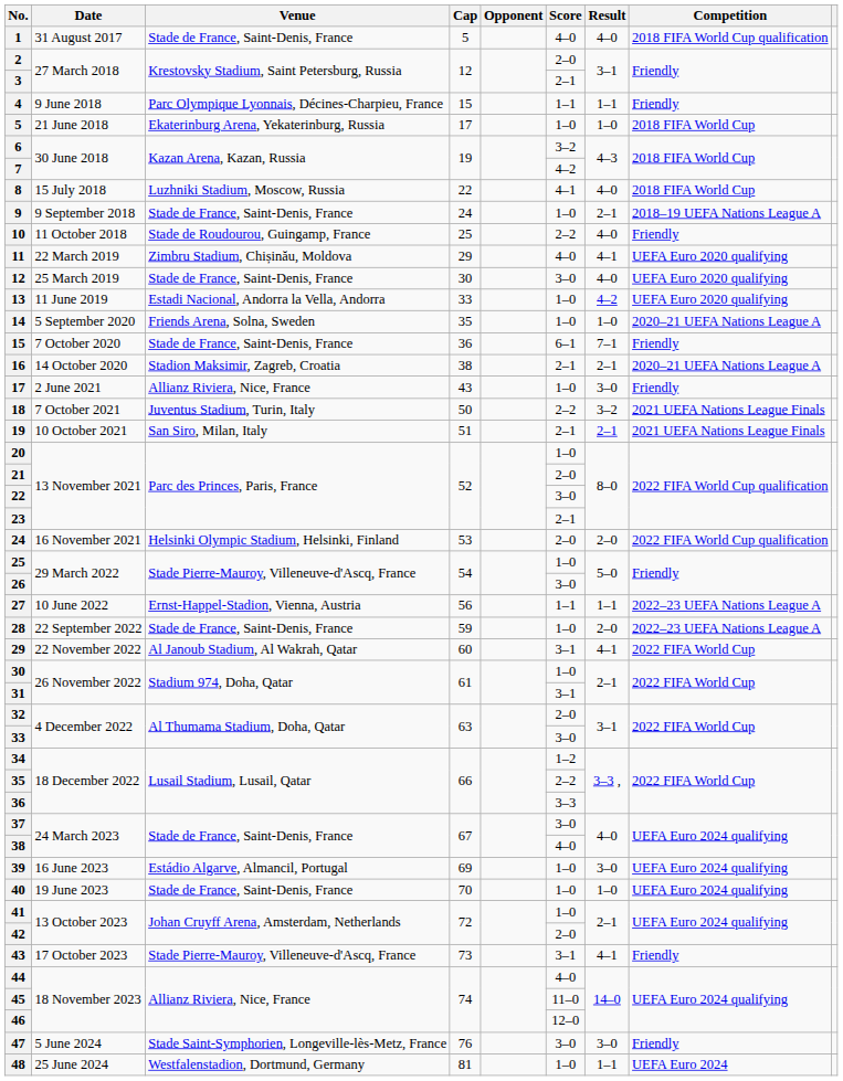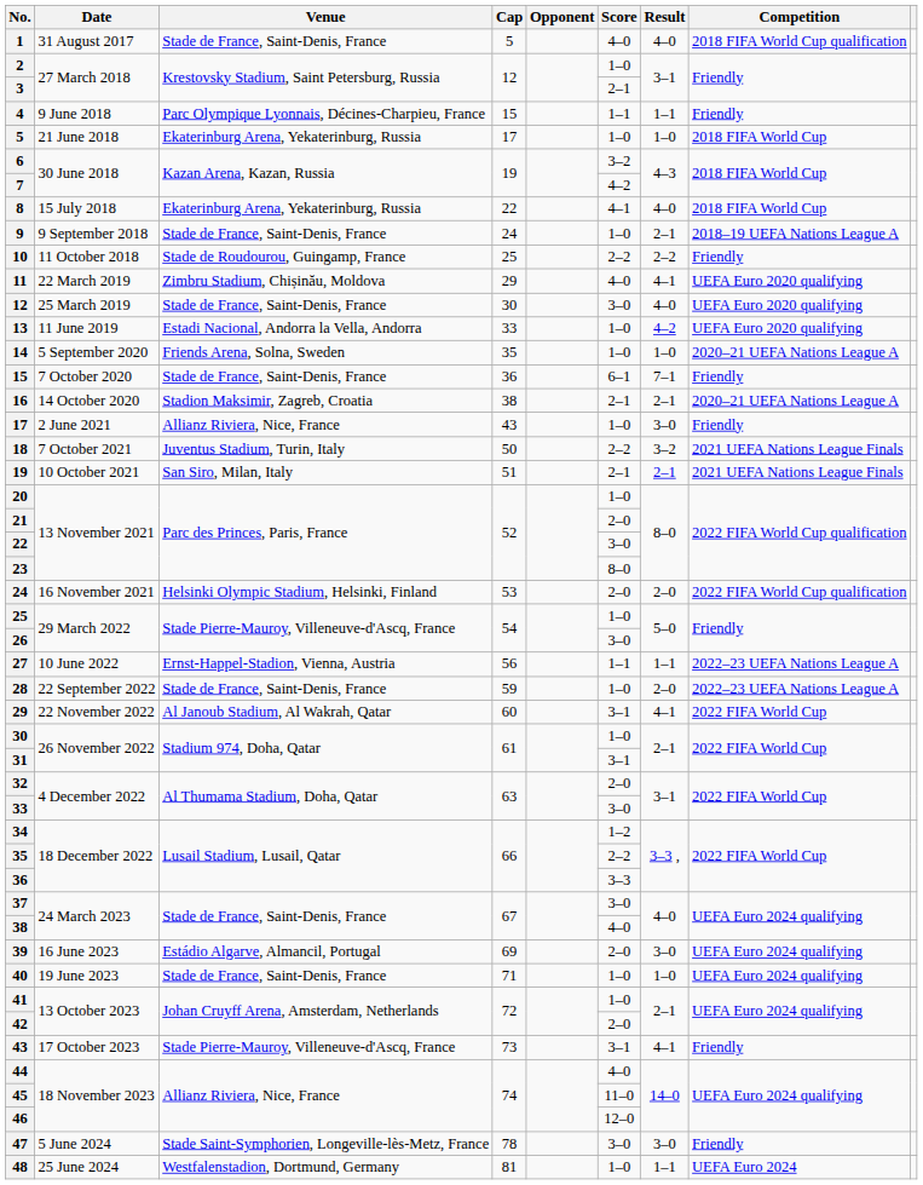 <table class="wikitable sortable">
 <tr>
 <th scope="col">No.</th>
 <th scope="col">Date</th>
 <th scope="col">Venue</th>
 <th scope="col">Cap</th>
 <th scope="col">Opponent</th>
 <th scope="col">Score</th>
 <th scope="col">Result</th>
 <th scope="col">Competition</th>
 <th scope="col" class="unsortable"></th>
 </tr>
 <tr>
 <th scope="row" style="text-align: center;">1</th>
 <td>31 August 2017</td>
 <td><a href='#'>Stade de France</a>, Saint-Denis, France</td>
 <td style="text-align: center;">5</td>
 <td></td>
 <td style="text-align: center;">4–0</td>
 <td style="text-align: center;">4–0</td>
 <td><a href='#'>2018 FIFA World Cup qualification</a></td>
 <td style="text-align: center;"></td>
 </tr>
 <tr>
 <th scope="row" style="text-align: center;">2</th>
 <td rowspan="2">27 March 2018</td>
 <td rowspan="2"><a href='#'>Krestovsky Stadium</a>, Saint Petersburg, Russia</td>
 <td rowspan="2" style="text-align: center;">12</td>
 <td rowspan="2"></td>
-<td style="text-align: center;">2–0</td>
+<td style="text-align: center;">1–0</td>
 <td rowspan="2" style="text-align: center;">3–1</td>
 <td rowspan="2"><a href='#'>Friendly</a></td>
 <td rowspan="2" style="text-align: center;"></td>
 </tr>
 <tr>
 <th scope="row" style="text-align: center;">3</th>
 <td style="text-align: center;">2–1</td>
 </tr>
 <tr>
 <th scope="row" style="text-align: center;">4</th>
 <td>9 June 2018</td>
 <td><a href='#'>Parc Olympique Lyonnais</a>, Décines-Charpieu, France</td>
 <td style="text-align: center;">15</td>
 <td></td>
 <td style="text-align: center;">1–1</td>
 <td style="text-align: center;">1–1</td>
 <td><a href='#'>Friendly</a></td>
 <td style="text-align: center;"></td>
 </tr>
 <tr>
 <th scope="row" style="text-align: center;">5</th>
 <td>21 June 2018</td>
 <td><a href='#'>Ekaterinburg Arena</a>, Yekaterinburg, Russia</td>
 <td style="text-align: center;">17</td>
 <td></td>
 <td style="text-align: center;">1–0</td>
 <td style="text-align: center;">1–0</td>
 <td><a href='#'>2018 FIFA World Cup</a></td>
 <td style="text-align: center;"></td>
 </tr>
 <tr>
 <th scope="row" style="text-align: center;">6</th>
 <td rowspan="2">30 June 2018</td>
 <td rowspan="2"><a href='#'>Kazan Arena</a>, Kazan, Russia</td>
 <td rowspan="2" style="text-align: center;">19</td>
 <td rowspan="2"></td>
 <td style="text-align: center;">3–2</td>
 <td rowspan="2" style="text-align: center;">4–3</td>
 <td rowspan="2"><a href='#'>2018 FIFA World Cup</a></td>
 <td rowspan="2" style="text-align: center;"></td>
 </tr>
 <tr>
 <th scope="row" style="text-align: center;">7</th>
 <td style="text-align: center;">4–2</td>
 </tr>
 <tr>
 <th scope="row" style="text-align: center;">8</th>
 <td>15 July 2018</td>
-<td><a href='#'>Luzhniki Stadium</a>, Moscow, Russia</td>
+<td><a href='#'>Ekaterinburg Arena</a>, Yekaterinburg, Russia</td>
 <td style="text-align: center;">22</td>
 <td></td>
 <td style="text-align: center;">4–1</td>
 <td style="text-align: center;">4–0</td>
 <td><a href='#'>2018 FIFA World Cup</a></td>
 <td style="text-align: center;"></td>
 </tr>
 <tr>
 <th scope="row" style="text-align: center;">9</th>
 <td>9 September 2018</td>
 <td><a href='#'>Stade de France</a>, Saint-Denis, France</td>
 <td style="text-align: center;">24</td>
 <td></td>
 <td style="text-align: center;">1–0</td>
 <td style="text-align: center;">2–1</td>
 <td><a href='#'>2018–19 UEFA Nations League A</a></td>
 <td style="text-align: center;"></td>
 </tr>
 <tr>
 <th scope="row" style="text-align: center;">10</th>
 <td>11 October 2018</td>
 <td><a href='#'>Stade de Roudourou</a>, Guingamp, France</td>
 <td style="text-align: center;">25</td>
 <td></td>
 <td style="text-align: center;">2–2</td>
-<td style="text-align: center;">4–0</td>
+<td style="text-align: center;">2–2</td>
 <td><a href='#'>Friendly</a></td>
 <td style="text-align: center;"></td>
 </tr>
 <tr>
 <th scope="row" style="text-align: center;">11</th>
 <td>22 March 2019</td>
 <td><a href='#'>Zimbru Stadium</a>, Chișinău, Moldova</td>
 <td style="text-align: center;">29</td>
 <td></td>
 <td style="text-align: center;">4–0</td>
 <td style="text-align: center;">4–1</td>
 <td><a href='#'>UEFA Euro 2020 qualifying</a></td>
 <td style="text-align: center;"></td>
 </tr>
 <tr>
 <th scope="row" style="text-align: center;">12</th>
 <td>25 March 2019</td>
 <td><a href='#'>Stade de France</a>, Saint-Denis, France</td>
 <td style="text-align: center;">30</td>
 <td></td>
 <td style="text-align: center;">3–0</td>
 <td style="text-align: center;">4–0</td>
 <td><a href='#'>UEFA Euro 2020 qualifying</a></td>
 <td style="text-align: center;"></td>
 </tr>
 <tr>
 <th scope="row" style="text-align: center;">13</th>
 <td>11 June 2019</td>
 <td><a href='#'>Estadi Nacional</a>, Andorra la Vella, Andorra</td>
 <td style="text-align: center;">33</td>
 <td></td>
 <td style="text-align: center;">1–0</td>
 <td style="text-align: center;"><a href='#'>4–2</a></td>
 <td><a href='#'>UEFA Euro 2020 qualifying</a></td>
 <td style="text-align: center;"></td>
 </tr>
 <tr>
 <th scope="row" style="text-align: center;">14</th>
 <td>5 September 2020</td>
 <td><a href='#'>Friends Arena</a>, Solna, Sweden</td>
 <td style="text-align: center;">35</td>
 <td></td>
 <td style="text-align: center;">1–0</td>
 <td style="text-align: center;">1–0</td>
 <td><a href='#'>2020–21 UEFA Nations League A</a></td>
 <td style="text-align: center;"></td>
 </tr>
 <tr>
 <th scope="row" style="text-align: center;">15</th>
 <td>7 October 2020</td>
 <td><a href='#'>Stade de France</a>, Saint-Denis, France</td>
 <td style="text-align: center;">36</td>
 <td></td>
 <td style="text-align: center;">6–1</td>
 <td style="text-align: center;">7–1</td>
 <td><a href='#'>Friendly</a></td>
 <td style="text-align: center;"></td>
 </tr>
 <tr>
 <th scope="row" style="text-align: center;">16</th>
 <td>14 October 2020</td>
 <td><a href='#'>Stadion Maksimir</a>, Zagreb, Croatia</td>
 <td style="text-align: center;">38</td>
 <td></td>
 <td style="text-align: center;">2–1</td>
 <td style="text-align: center;">2–1</td>
 <td><a href='#'>2020–21 UEFA Nations League A</a></td>
 <td style="text-align: center;"></td>
 </tr>
 <tr>
 <th scope="row" style="text-align: center;">17</th>
 <td>2 June 2021</td>
 <td><a href='#'>Allianz Riviera</a>, Nice, France</td>
 <td style="text-align: center;">43</td>
 <td></td>
 <td style="text-align: center;">1–0</td>
 <td style="text-align: center;">3–0</td>
 <td><a href='#'>Friendly</a></td>
 <td style="text-align: center;"></td>
 </tr>
 <tr>
 <th scope="row" style="text-align: center;">18</th>
 <td>7 October 2021</td>
 <td><a href='#'>Juventus Stadium</a>, Turin, Italy</td>
 <td style="text-align: center;">50</td>
 <td></td>
 <td style="text-align: center;">2–2</td>
 <td style="text-align: center;">3–2</td>
 <td><a href='#'>2021 UEFA Nations League Finals</a></td>
 <td style="text-align: center;"></td>
 </tr>
 <tr>
 <th scope="row" style="text-align: center;">19</th>
 <td>10 October 2021</td>
 <td><a href='#'>San Siro</a>, Milan, Italy</td>
 <td style="text-align: center;">51</td>
 <td></td>
 <td style="text-align: center;">2–1</td>
 <td style="text-align: center;"><a href='#'>2–1</a></td>
 <td><a href='#'>2021 UEFA Nations League Finals</a></td>
 <td style="text-align: center;"></td>
 </tr>
 <tr>
 <th scope="row" style="text-align: center;">20</th>
 <td rowspan="4">13 November 2021</td>
 <td rowspan="4"><a href='#'>Parc des Princes</a>, Paris, France</td>
 <td rowspan="4" style="text-align: center;">52</td>
 <td rowspan="4"></td>
 <td style="text-align: center;">1–0</td>
 <td rowspan="4" style="text-align: center;">8–0</td>
 <td rowspan="4"><a href='#'>2022 FIFA World Cup qualification</a></td>
 <td rowspan="4" style="text-align: center;"></td>
 </tr>
 <tr>
 <th scope="row" style="text-align: center;">21</th>
 <td style="text-align: center;">2–0</td>
 </tr>
 <tr>
 <th scope="row" style="text-align: center;">22</th>
 <td style="text-align: center;">3–0</td>
 </tr>
 <tr>
 <th scope="row" style="text-align: center;">23</th>
-<td style="text-align: center;">2–1</td>
+<td style="text-align: center;">8–0</td>
 </tr>
 <tr>
 <th scope="row" style="text-align: center;">24</th>
 <td>16 November 2021</td>
 <td><a href='#'>Helsinki Olympic Stadium</a>, Helsinki, Finland</td>
 <td style="text-align: center;">53</td>
 <td></td>
 <td style="text-align: center;">2–0</td>
 <td style="text-align: center;">2–0</td>
 <td><a href='#'>2022 FIFA World Cup qualification</a></td>
 <td style="text-align: center;"></td>
 </tr>
 <tr>
 <th scope="row" style="text-align: center;">25</th>
 <td rowspan="2">29 March 2022</td>
 <td rowspan="2"><a href='#'>Stade Pierre-Mauroy</a>, Villeneuve-d'Ascq, France</td>
 <td rowspan="2" style="text-align: center;">54</td>
 <td rowspan="2"></td>
 <td style="text-align: center;">1–0</td>
 <td rowspan="2" style="text-align: center;">5–0</td>
 <td rowspan="2"><a href='#'>Friendly</a></td>
 <td rowspan="2" style="text-align: center;"></td>
 </tr>
 <tr>
 <th scope="row" style="text-align: center;">26</th>
 <td style="text-align: center;">3–0</td>
 </tr>
 <tr>
 <th scope="row" style="text-align: center;">27</th>
 <td>10 June 2022</td>
 <td><a href='#'>Ernst-Happel-Stadion</a>, Vienna, Austria</td>
 <td style="text-align: center;">56</td>
 <td></td>
 <td style="text-align: center;">1–1</td>
 <td style="text-align: center;">1–1</td>
 <td><a href='#'>2022–23 UEFA Nations League A</a></td>
 <td style="text-align: center;"></td>
 </tr>
 <tr>
 <th scope="row" style="text-align: center;">28</th>
 <td>22 September 2022</td>
 <td><a href='#'>Stade de France</a>, Saint-Denis, France</td>
 <td style="text-align: center;">59</td>
 <td></td>
 <td style="text-align: center;">1–0</td>
 <td style="text-align: center;">2–0</td>
 <td><a href='#'>2022–23 UEFA Nations League A</a></td>
 <td style="text-align: center;"></td>
 </tr>
 <tr>
 <th scope="row" style="text-align: center;">29</th>
 <td>22 November 2022</td>
 <td><a href='#'>Al Janoub Stadium</a>, Al Wakrah, Qatar</td>
 <td style="text-align: center;">60</td>
 <td></td>
 <td style="text-align: center;">3–1</td>
 <td style="text-align: center;">4–1</td>
 <td><a href='#'>2022 FIFA World Cup</a></td>
 <td style="text-align: center;"></td>
 </tr>
 <tr>
 <th scope="row" style="text-align: center;">30</th>
 <td rowspan="2">26 November 2022</td>
 <td rowspan="2"><a href='#'>Stadium 974</a>, Doha, Qatar</td>
 <td rowspan="2" style="text-align: center;">61</td>
 <td rowspan="2"></td>
 <td style="text-align: center;">1–0</td>
 <td rowspan="2" style="text-align: center;">2–1</td>
 <td rowspan="2"><a href='#'>2022 FIFA World Cup</a></td>
 <td rowspan="2" style="text-align: center;"></td>
 </tr>
 <tr>
 <th scope="row" style="text-align: center;">31</th>
 <td style="text-align: center;">3–1</td>
 </tr>
 <tr>
 <th scope="row" style="text-align: center;">32</th>
 <td rowspan="2">4 December 2022</td>
 <td rowspan="2"><a href='#'>Al Thumama Stadium</a>, Doha, Qatar</td>
 <td rowspan="2" style="text-align: center;">63</td>
 <td rowspan="2"></td>
 <td style="text-align: center;">2–0</td>
 <td rowspan="2" style="text-align: center;">3–1</td>
 <td rowspan="2"><a href='#'>2022 FIFA World Cup</a></td>
 <td rowspan="2" style="text-align: center;"></td>
 </tr>
 <tr>
 <th scope="row" style="text-align: center;">33</th>
 <td style="text-align: center;">3–0</td>
 </tr>
 <tr>
 <th scope="row" style="text-align: center;">34</th>
 <td rowspan="3">18 December 2022</td>
 <td rowspan="3"><a href='#'>Lusail Stadium</a>, Lusail, Qatar</td>
 <td rowspan="3" style="text-align: center;">66</td>
 <td rowspan="3"></td>
 <td style="text-align: center;">1–2</td>
 <td rowspan="3" style="text-align: center;"><a href='#'>3–3</a> ,<br></td>
 <td rowspan="3"><a href='#'>2022 FIFA World Cup</a></td>
 <td rowspan="3" style="text-align: center;"></td>
 </tr>
 <tr>
 <th scope="row" style="text-align: center;">35</th>
 <td style="text-align: center;">2–2</td>
 </tr>
 <tr>
 <th scope="row" style="text-align: center;">36</th>
 <td style="text-align: center;">3–3</td>
 </tr>
 <tr>
 <th scope="row" style="text-align: center;">37</th>
 <td rowspan="2">24 March 2023</td>
 <td rowspan="2"><a href='#'>Stade de France</a>, Saint-Denis, France</td>
 <td rowspan="2" style="text-align: center;">67</td>
 <td rowspan="2"></td>
 <td style="text-align: center;">3–0</td>
 <td rowspan="2" style="text-align: center;">4–0</td>
 <td rowspan="2"><a href='#'>UEFA Euro 2024 qualifying</a></td>
 <td rowspan="2" style="text-align: center;"></td>
 </tr>
 <tr>
 <th scope="row" style="text-align: center;">38</th>
 <td style="text-align: center;">4–0</td>
 </tr>
 <tr>
 <th scope="row" style="text-align: center;">39</th>
 <td>16 June 2023</td>
 <td><a href='#'>Estádio Algarve</a>, Almancil, Portugal</td>
 <td style="text-align: center;">69</td>
 <td></td>
-<td style="text-align: center;">1–0</td>
+<td style="text-align: center;">2–0</td>
 <td style="text-align: center;">3–0</td>
 <td><a href='#'>UEFA Euro 2024 qualifying</a></td>
 <td style="text-align: center;"></td>
 </tr>
 <tr>
 <th scope="row" style="text-align: center;">40</th>
 <td>19 June 2023</td>
 <td><a href='#'>Stade de France</a>, Saint-Denis, France</td>
-<td style="text-align: center;">70</td>
+<td style="text-align: center;">71</td>
 <td></td>
 <td style="text-align: center;">1–0</td>
 <td style="text-align: center;">1–0</td>
 <td><a href='#'>UEFA Euro 2024 qualifying</a></td>
 <td style="text-align: center;"></td>
 </tr>
 <tr>
 <th scope="row" style="text-align: center;">41</th>
 <td rowspan="2">13 October 2023</td>
 <td rowspan="2"><a href='#'>Johan Cruyff Arena</a>, Amsterdam, Netherlands</td>
 <td style="text-align: center;" rowspan="2">72</td>
 <td rowspan="2"></td>
 <td style="text-align: center;">1–0</td>
 <td style="text-align: center;" rowspan="2">2–1</td>
 <td rowspan="2"><a href='#'>UEFA Euro 2024 qualifying</a></td>
 <td style="text-align: center;" rowspan="2"></td>
 </tr>
 <tr>
 <th scope="row" style="text-align: center;">42</th>
 <td style="text-align: center;">2–0</td>
 </tr>
 <tr>
 <th scope="row" style="text-align: center;">43</th>
 <td>17 October 2023</td>
 <td><a href='#'>Stade Pierre-Mauroy</a>, Villeneuve-d'Ascq, France</td>
 <td style="text-align: center;">73</td>
 <td></td>
 <td style="text-align: center;">3–1</td>
 <td style="text-align: center;">4–1</td>
 <td><a href='#'>Friendly</a></td>
 <td style="text-align: center;"></td>
 </tr>
 <tr>
 <th scope="row" style="text-align: center;">44</th>
 <td rowspan="3">18 November 2023</td>
 <td rowspan="3"><a href='#'>Allianz Riviera</a>, Nice, France</td>
 <td rowspan="3" style="text-align: center;">74</td>
 <td rowspan="3"></td>
 <td style="text-align: center;">4–0</td>
 <td rowspan="3" style="text-align: center;"><a href='#'>14–0</a></td>
 <td rowspan="3"><a href='#'>UEFA Euro 2024 qualifying</a></td>
 <td style="text-align: center;" rowspan="3"></td>
 </tr>
 <tr>
 <th scope="row" style="text-align: center;">45</th>
 <td style="text-align: center;">11–0</td>
 </tr>
 <tr>
 <th scope="row" style="text-align: center;">46</th>
 <td style="text-align: center;">12–0</td>
 </tr>
 <tr>
 <th scope="row" style="text-align: center;">47</th>
 <td>5 June 2024</td>
 <td><a href='#'>Stade Saint-Symphorien</a>, Longeville-lès-Metz, France</td>
-<td style="text-align: center;">76</td>
+<td style="text-align: center;">78</td>
 <td></td>
 <td style="text-align: center;">3–0</td>
 <td style="text-align: center;">3–0</td>
 <td><a href='#'>Friendly</a></td>
 <td style="text-align: center;"></td>
 </tr>
 <tr>
 <th scope="row" style="text-align: center;">48</th>
 <td>25 June 2024</td>
 <td><a href='#'>Westfalenstadion</a>, Dortmund, Germany</td>
 <td style="text-align: center;">81</td>
 <td></td>
 <td style="text-align: center;">1–0</td>
 <td style="text-align: center;">1–1</td>
 <td><a href='#'>UEFA Euro 2024</a></td>
 <td style="text-align: center;"></td>
 </tr>
 </table>
